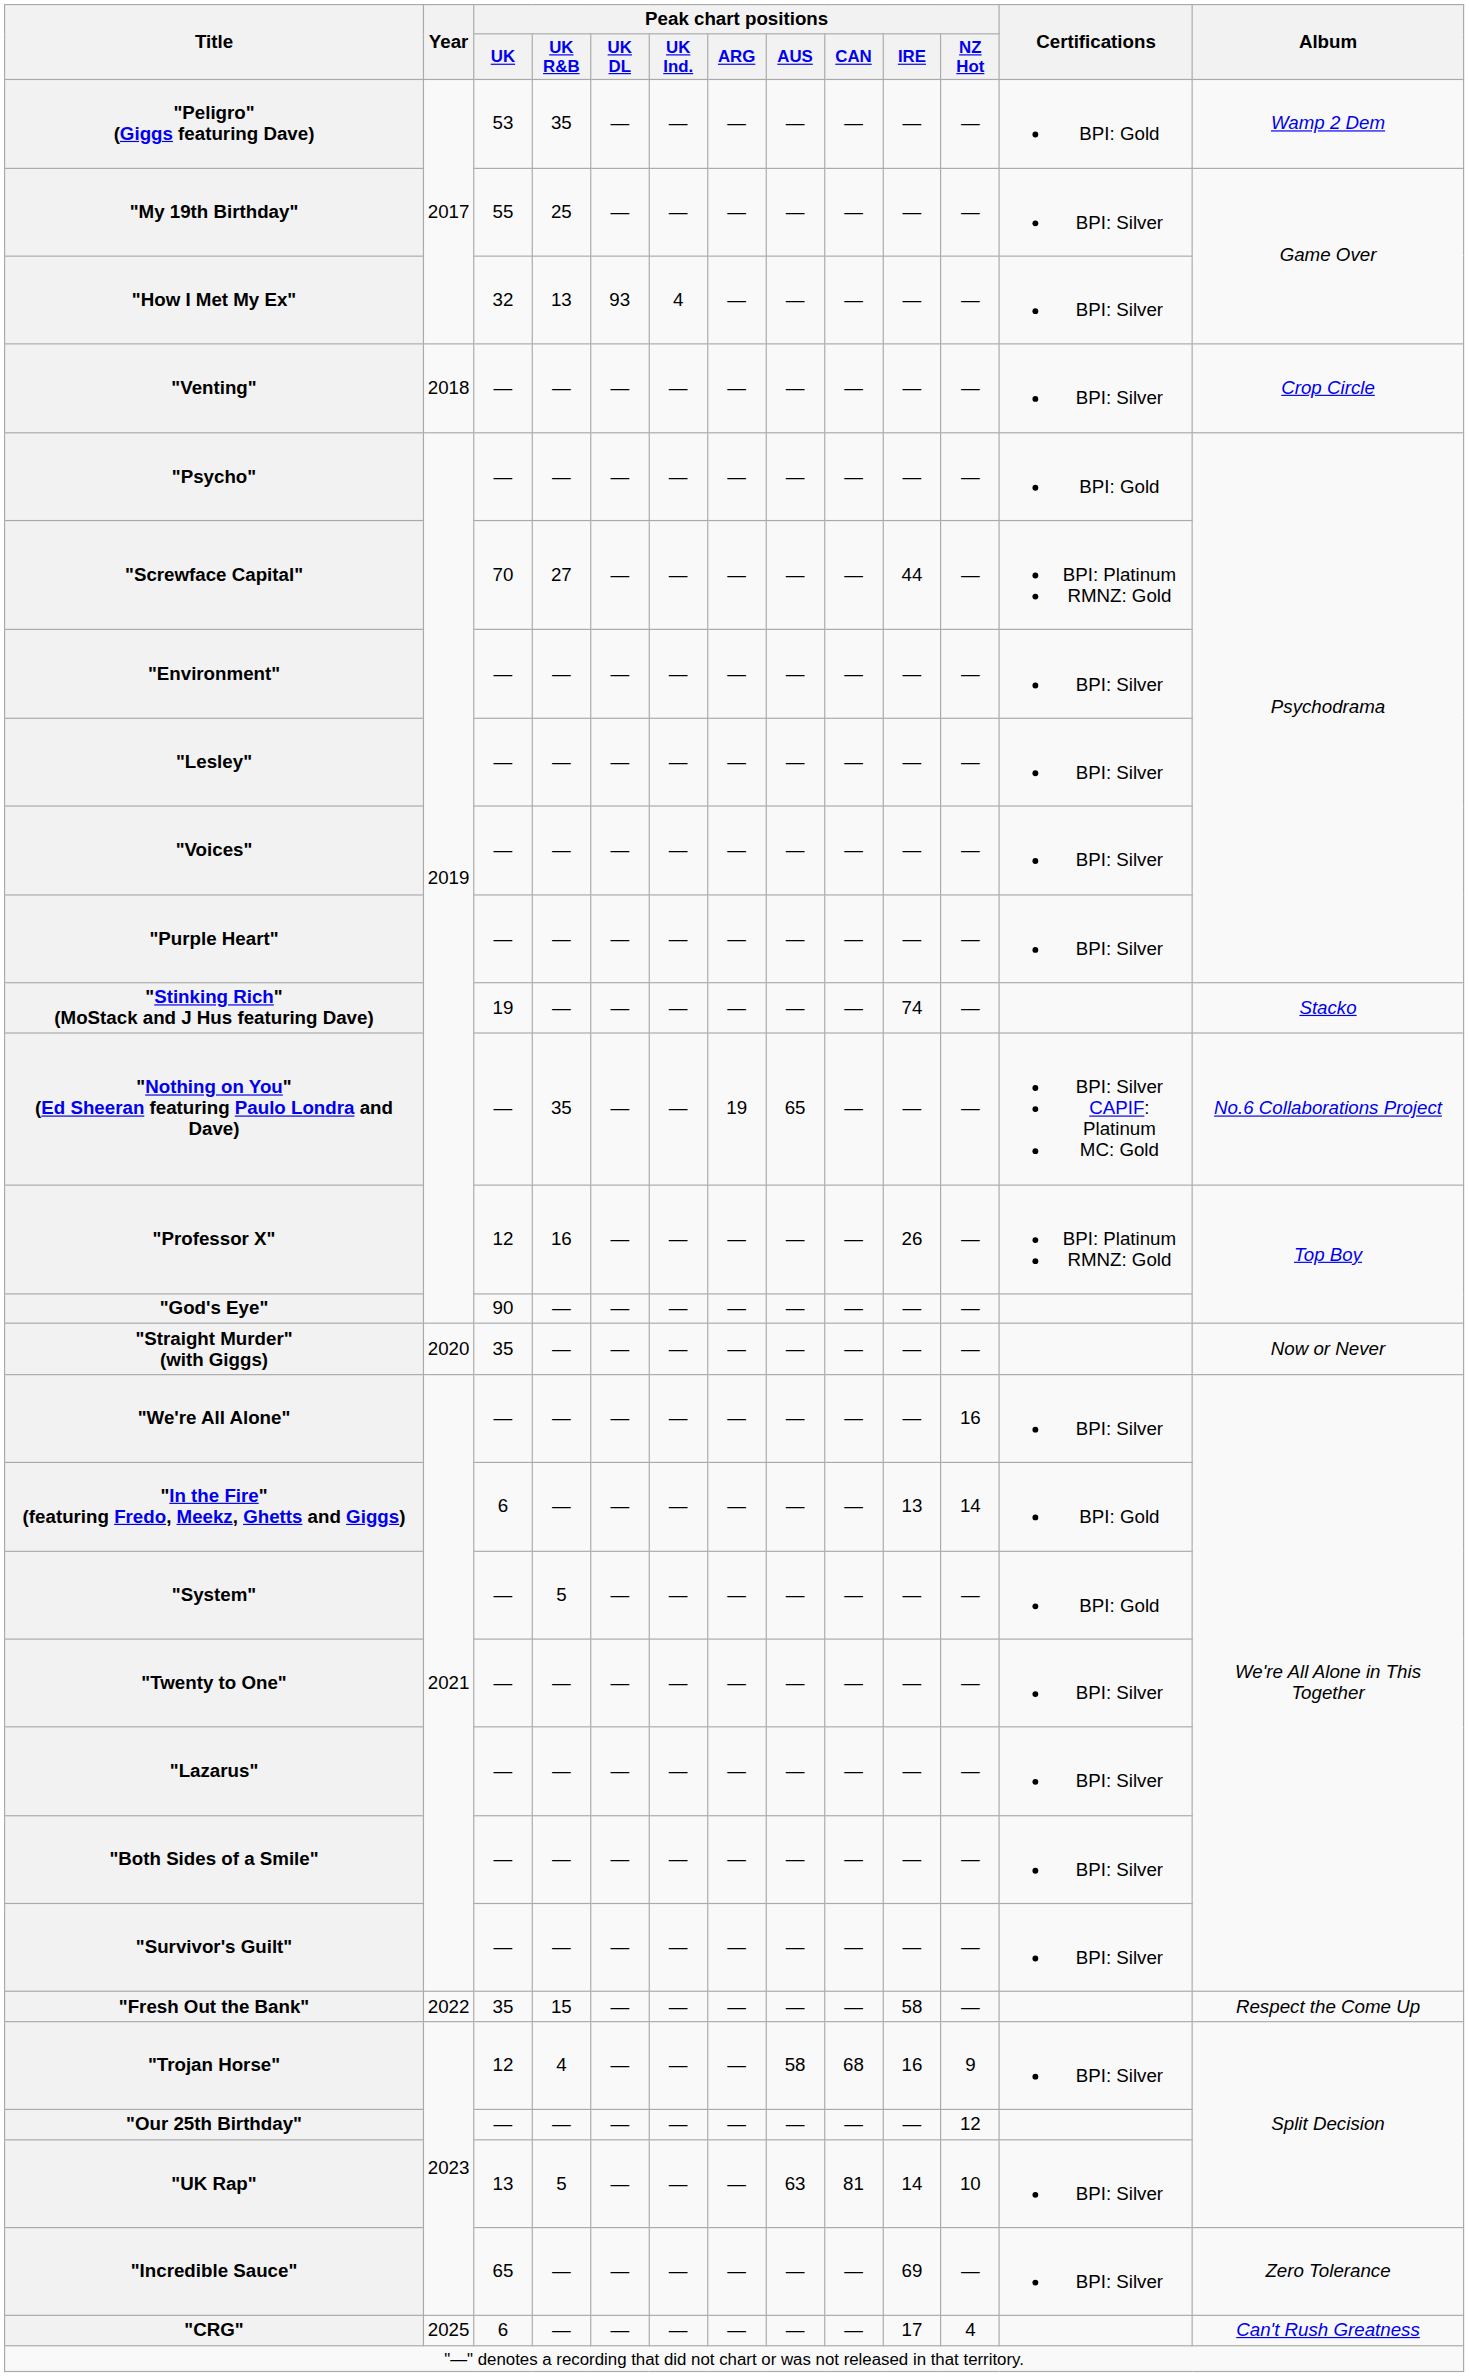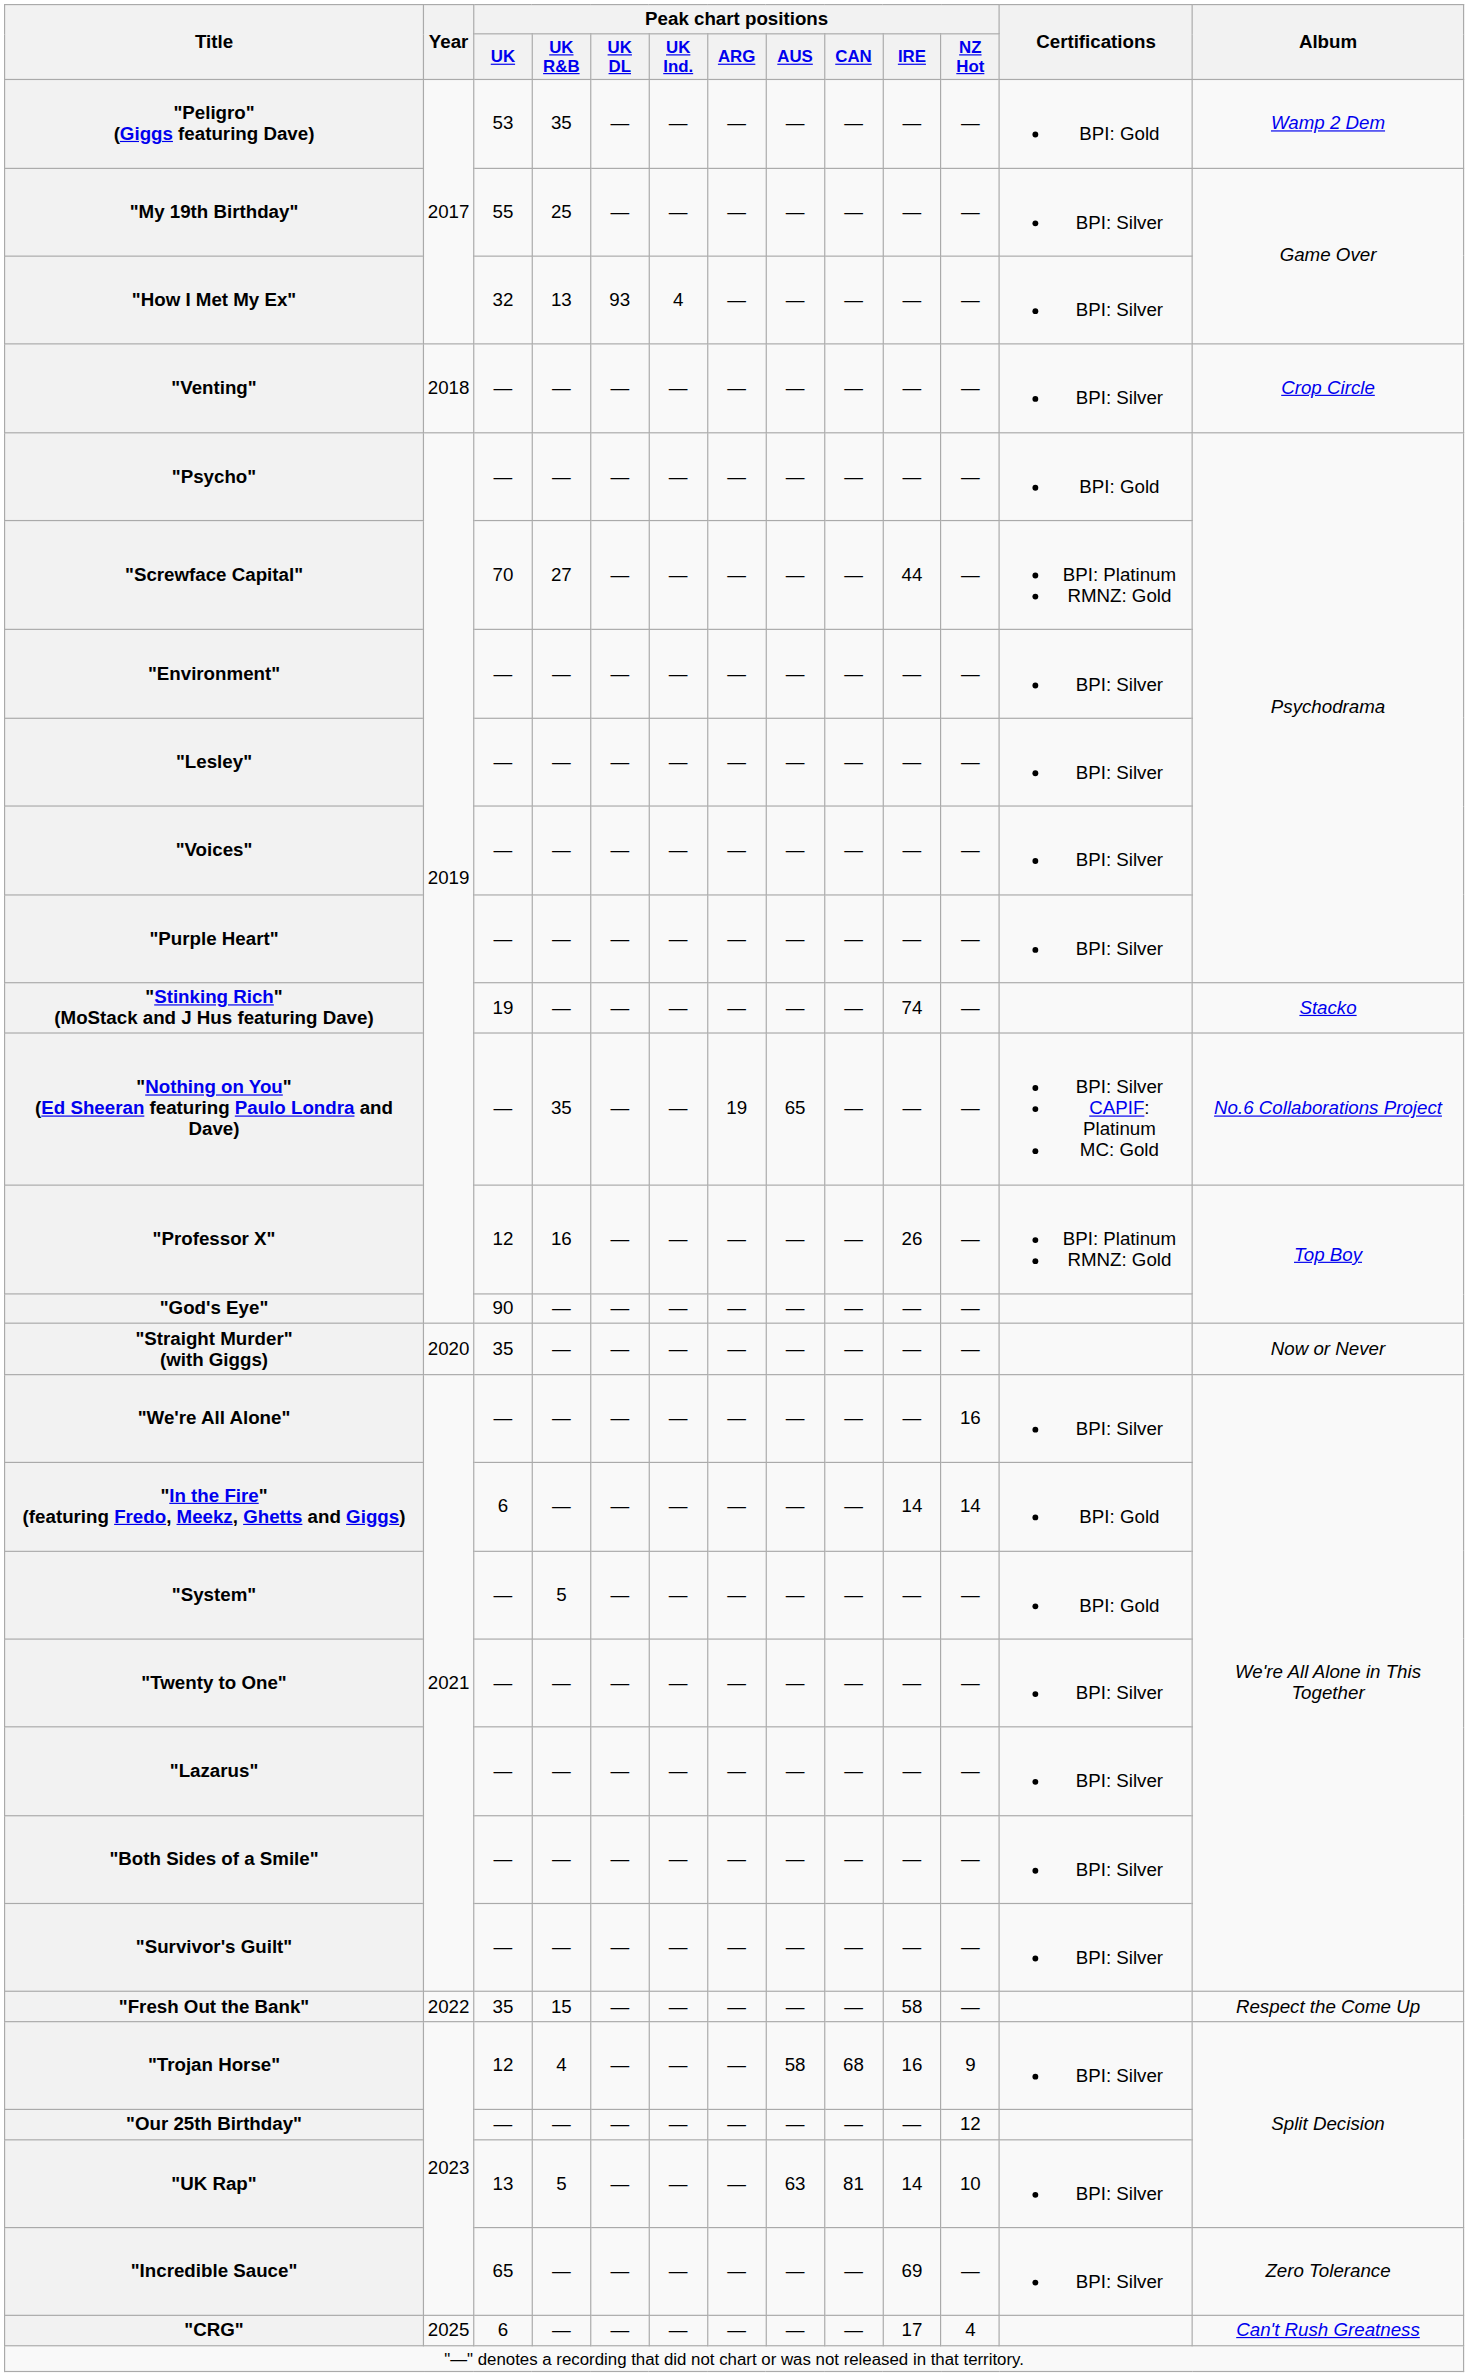 <table class="wikitable plainrowheaders" style="text-align:center;">
 <tr>
 <th scope="col" rowspan="2">Title</th>
 <th scope="col" rowspan="2">Year</th>
 <th scope="col" colspan="9">Peak chart positions</th>
 <th scope="col" rowspan="2">Certifications</th>
 <th scope="col" rowspan="2">Album</th>
 </tr>
 <tr>
 <th scope="col" style="width:3em;font-size:90%;"><a href='#'>UK</a><br></th>
 <th scope="col" style="width:3em;font-size:90%;"><a href='#'>UK<br>R&B</a><br></th>
 <th scope="col" style="width:3em;font-size:90%;"><a href='#'>UK<br>DL</a><br></th>
 <th scope="col" style="width:3em;font-size:90%;"><a href='#'>UK<br>Ind.</a><br></th>
 <th scope="col" style="width:3em;font-size:90%;"><a href='#'>ARG</a><br></th>
 <th scope="col" style="width:3em;font-size:90%;"><a href='#'>AUS</a><br></th>
 <th scope="col" style="width:3em;font-size:90%;"><a href='#'>CAN</a><br></th>
 <th scope="col" style="width:3em;font-size:90%;"><a href='#'>IRE</a><br></th>
 <th scope="col" style="width:3em;font-size:90%;"><a href='#'>NZ<br>Hot</a><br></th>
 </tr>
 <tr>
 <th scope="row">"Peligro"<br><span>(<a href='#'>Giggs</a> featuring Dave)</span></th>
 <td rowspan="3">2017</td>
 <td>53</td>
 <td>35</td>
 <td>—</td>
 <td>—</td>
 <td>—</td>
 <td>—</td>
 <td>—</td>
 <td>—</td>
 <td>—</td>
 <td><br><ul><li>BPI: Gold</li></ul></td>
 <td><em><a href='#'>Wamp 2 Dem</a></em></td>
 </tr>
 <tr>
 <th scope="row">"My 19th Birthday"</th>
 <td>55</td>
 <td>25</td>
 <td>—</td>
 <td>—</td>
 <td>—</td>
 <td>—</td>
 <td>—</td>
 <td>—</td>
 <td>—</td>
 <td><br><ul><li>BPI: Silver</li></ul></td>
 <td rowspan="2"><em>Game Over</em></td>
 </tr>
 <tr>
 <th scope="row">"How I Met My Ex"</th>
 <td>32</td>
 <td>13</td>
 <td>93</td>
 <td>4</td>
 <td>—</td>
 <td>—</td>
 <td>—</td>
 <td>—</td>
 <td>—</td>
 <td><br><ul><li>BPI: Silver</li></ul></td>
 </tr>
 <tr>
 <th scope="row">"Venting"<br></th>
 <td>2018</td>
 <td>—</td>
 <td>—</td>
 <td>—</td>
 <td>—</td>
 <td>—</td>
 <td>—</td>
 <td>—</td>
 <td>—</td>
 <td>—</td>
 <td><br><ul><li>BPI: Silver</li></ul></td>
 <td><em><a href='#'>Crop Circle</a></em></td>
 </tr>
 <tr>
 <th scope="row">"Psycho"</th>
 <td rowspan="10">2019</td>
 <td>—</td>
 <td>—</td>
 <td>—</td>
 <td>—</td>
 <td>—</td>
 <td>—</td>
 <td>—</td>
 <td>—</td>
 <td>—</td>
 <td><br><ul><li>BPI: Gold</li></ul></td>
 <td rowspan="6"><em>Psychodrama</em></td>
 </tr>
 <tr>
 <th scope="row">"Screwface Capital"</th>
 <td>70</td>
 <td>27</td>
 <td>—</td>
 <td>—</td>
 <td>—</td>
 <td>—</td>
 <td>—</td>
 <td>44</td>
 <td>—</td>
 <td><br><ul><li>BPI: Platinum</li><li>RMNZ: Gold</li></ul></td>
 </tr>
 <tr>
 <th scope="row">"Environment"</th>
 <td>—</td>
 <td>—</td>
 <td>—</td>
 <td>—</td>
 <td>—</td>
 <td>—</td>
 <td>—</td>
 <td>—</td>
 <td>—</td>
 <td><br><ul><li>BPI: Silver</li></ul></td>
 </tr>
 <tr>
 <th scope="row">"Lesley"<br></th>
 <td>—</td>
 <td>—</td>
 <td>—</td>
 <td>—</td>
 <td>—</td>
 <td>—</td>
 <td>—</td>
 <td>—</td>
 <td>—</td>
 <td><br><ul><li>BPI: Silver</li></ul></td>
 </tr>
 <tr>
 <th scope="row">"Voices"</th>
 <td>—</td>
 <td>—</td>
 <td>—</td>
 <td>—</td>
 <td>—</td>
 <td>—</td>
 <td>—</td>
 <td>—</td>
 <td>—</td>
 <td><br><ul><li>BPI: Silver</li></ul></td>
 </tr>
 <tr>
 <th scope="row">"Purple Heart"</th>
 <td>—</td>
 <td>—</td>
 <td>—</td>
 <td>—</td>
 <td>—</td>
 <td>—</td>
 <td>—</td>
 <td>—</td>
 <td>—</td>
 <td><br><ul><li>BPI: Silver</li></ul></td>
 </tr>
 <tr>
 <th scope="row">"<a href='#'>Stinking Rich</a>"<br><span>(MoStack and J Hus featuring Dave)</span></th>
 <td>19</td>
 <td>—</td>
 <td>—</td>
 <td>—</td>
 <td>—</td>
 <td>—</td>
 <td>—</td>
 <td>74</td>
 <td>—</td>
 <td></td>
 <td><em><a href='#'>Stacko</a></em></td>
 </tr>
 <tr>
 <th scope="row">"<a href='#'>Nothing on You</a>"<br><span>(<a href='#'>Ed Sheeran</a> featuring <a href='#'>Paulo Londra</a> and Dave)</span></th>
 <td>—</td>
 <td>35</td>
 <td>—</td>
 <td>—</td>
 <td>19</td>
 <td>65</td>
 <td>—</td>
 <td>—</td>
 <td>—</td>
 <td><br><ul><li>BPI: Silver</li><li><a href='#'>CAPIF</a>: Platinum</li><li>MC: Gold</li></ul></td>
 <td><em><a href='#'>No.6 Collaborations Project</a></em></td>
 </tr>
 <tr>
 <th scope="row">"Professor X"</th>
 <td>12</td>
 <td>16</td>
 <td>—</td>
 <td>—</td>
 <td>—</td>
 <td>—</td>
 <td>—</td>
 <td>26</td>
 <td>—</td>
 <td><br><ul><li>BPI: Platinum</li><li>RMNZ: Gold</li></ul></td>
 <td rowspan="2"><em><a href='#'>Top Boy</a></em></td>
 </tr>
 <tr>
 <th scope="row">"God's Eye"</th>
 <td>90</td>
 <td>—</td>
 <td>—</td>
 <td>—</td>
 <td>—</td>
 <td>—</td>
 <td>—</td>
 <td>—</td>
 <td>—</td>
 <td></td>
 </tr>
 <tr>
 <th scope="row">"Straight Murder"<br><span>(with Giggs)</span></th>
 <td>2020</td>
 <td>35</td>
 <td>—</td>
 <td>—</td>
 <td>—</td>
 <td>—</td>
 <td>—</td>
 <td>—</td>
 <td>—</td>
 <td>—</td>
 <td></td>
 <td><em>Now or Never</em></td>
 </tr>
 <tr>
 <th scope="row">"We're All Alone"</th>
 <td rowspan="7">2021</td>
 <td>—</td>
 <td>—</td>
 <td>—</td>
 <td>—</td>
 <td>—</td>
 <td>—</td>
 <td>—</td>
 <td>—</td>
 <td>16</td>
 <td><br><ul><li>BPI: Silver</li></ul></td>
 <td rowspan="7"><em>We're All Alone in This Together</em></td>
 </tr>
 <tr>
 <th scope="row">"<a href='#'>In the Fire</a>"<br><span>(featuring <a href='#'>Fredo</a>, <a href='#'>Meekz</a>, <a href='#'>Ghetts</a> and <a href='#'>Giggs</a>)</span></th>
 <td>6</td>
 <td>—</td>
 <td>—</td>
 <td>—</td>
 <td>—</td>
 <td>—</td>
 <td>—</td>
-<td>13</td>
+<td>14</td>
 <td>14</td>
 <td><br><ul><li>BPI: Gold</li></ul></td>
 </tr>
 <tr>
 <th scope="row">"System"<br></th>
 <td>—</td>
 <td>5</td>
 <td>—</td>
 <td>—</td>
 <td>—</td>
 <td>—</td>
 <td>—</td>
 <td>—</td>
 <td>—</td>
 <td><br><ul><li>BPI: Gold</li></ul></td>
 </tr>
 <tr>
 <th scope="row">"Twenty to One"</th>
 <td>—</td>
 <td>—</td>
 <td>—</td>
 <td>—</td>
 <td>—</td>
 <td>—</td>
 <td>—</td>
 <td>—</td>
 <td>—</td>
 <td><br><ul><li>BPI: Silver</li></ul></td>
 </tr>
 <tr>
 <th scope="row">"Lazarus"<br></th>
 <td>—</td>
 <td>—</td>
 <td>—</td>
 <td>—</td>
 <td>—</td>
 <td>—</td>
 <td>—</td>
 <td>—</td>
 <td>—</td>
 <td><br><ul><li>BPI: Silver</li></ul></td>
 </tr>
 <tr>
 <th scope="row">"Both Sides of a Smile"<br></th>
 <td>—</td>
 <td>—</td>
 <td>—</td>
 <td>—</td>
 <td>—</td>
 <td>—</td>
 <td>—</td>
 <td>—</td>
 <td>—</td>
 <td><br><ul><li>BPI: Silver</li></ul></td>
 </tr>
 <tr>
 <th scope="row">"Survivor's Guilt"</th>
 <td>—</td>
 <td>—</td>
 <td>—</td>
 <td>—</td>
 <td>—</td>
 <td>—</td>
 <td>—</td>
 <td>—</td>
 <td>—</td>
 <td><br><ul><li>BPI: Silver</li></ul></td>
 </tr>
 <tr>
 <th scope="row">"Fresh Out the Bank"<br></th>
 <td>2022</td>
 <td>35</td>
 <td>15</td>
 <td>—</td>
 <td>—</td>
 <td>—</td>
 <td>—</td>
 <td>—</td>
 <td>58</td>
 <td>—</td>
 <td></td>
 <td><em>Respect the Come Up</em></td>
 </tr>
 <tr>
 <th scope="row">"Trojan Horse"<br></th>
 <td rowspan="4">2023</td>
 <td>12</td>
 <td>4</td>
 <td>—</td>
 <td>—</td>
 <td>—</td>
 <td>58</td>
 <td>68</td>
 <td>16</td>
 <td>9</td>
 <td><br><ul><li>BPI: Silver</li></ul></td>
 <td rowspan="3"><em>Split Decision</em></td>
 </tr>
 <tr>
 <th scope="row">"Our 25th Birthday"<br></th>
 <td>—</td>
 <td>—</td>
 <td>—</td>
 <td>—</td>
 <td>—</td>
 <td>—</td>
 <td>—</td>
 <td>—</td>
 <td>12</td>
 <td></td>
 </tr>
 <tr>
 <th scope="row">"UK Rap"<br></th>
 <td>13</td>
 <td>5</td>
 <td>—</td>
 <td>—</td>
 <td>—</td>
 <td>63</td>
 <td>81</td>
 <td>14</td>
 <td>10</td>
 <td><br><ul><li>BPI: Silver</li></ul></td>
 </tr>
 <tr>
 <th scope="row">"Incredible Sauce"<br></th>
 <td>65</td>
 <td>—</td>
 <td>—</td>
 <td>—</td>
 <td>—</td>
 <td>—</td>
 <td>—</td>
 <td>69<br></td>
 <td>—</td>
 <td><br><ul><li>BPI: Silver</li></ul></td>
 <td><em>Zero Tolerance</em></td>
 </tr>
 <tr>
 <th scope="row">"CRG"<br></th>
 <td>2025</td>
 <td>6</td>
 <td>—</td>
 <td>—</td>
 <td>—</td>
 <td>—</td>
 <td>—</td>
 <td>—</td>
 <td>17</td>
 <td>4</td>
 <td></td>
 <td><em><a href='#'>Can't Rush Greatness</a></em></td>
 </tr>
 <tr>
 <td colspan="13" style="font-size:90%">"—" denotes a recording that did not chart or was not released in that territory.</td>
 </tr>
 </table>
